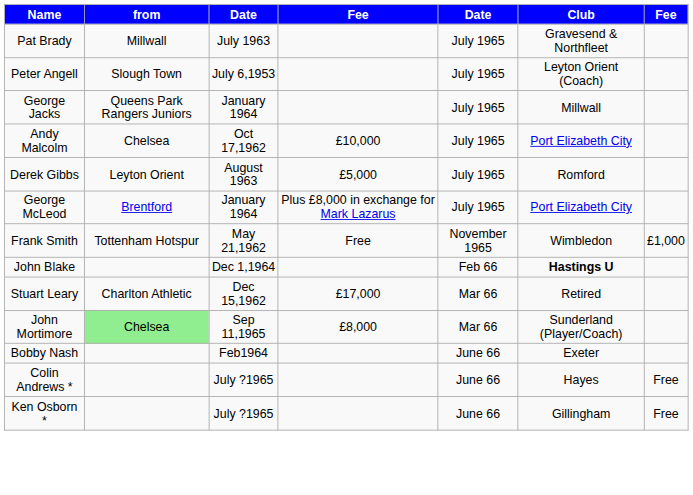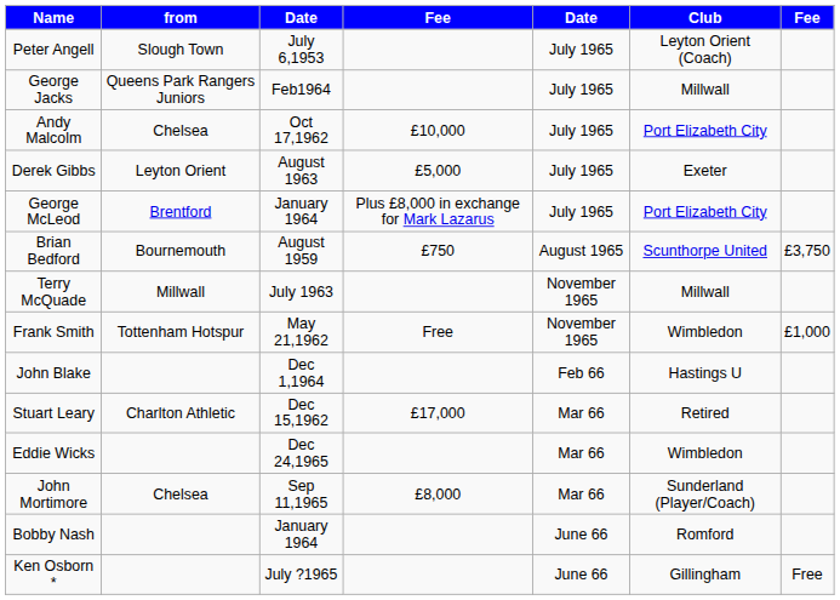 <table class="wikitable" style="text-align:center; font-size:90%; width:90%;">
 <tr>
 <th style="background:#0000FF; color:#FFFFFF; text-align:center;"><strong>Name</strong></th>
 <th style="background:#0000FF; color:#FFFFFF; text-align:center;">from</th>
 <th style="background:#0000FF; color:#FFFFFF; text-align:center;">Date</th>
 <th style="background:#0000FF; color:#FFFFFF; text-align:center;">Fee</th>
 <th style="background:#0000FF; color:#FFFFFF; text-align:center;"><strong>Date</strong></th>
 <th style="background:#0000FF; color:#FFFFFF; text-align:center;">Club</th>
 <th style="background:#0000FF; color:#FFFFFF; text-align:center;"><strong>Fee</strong></th>
-</tr>
-<tr>
-<td>Pat Brady</td>
-<td>Millwall</td>
-<td>July 1963</td>
-<td></td>
-<td>July 1965</td>
-<td>Gravesend & Northfleet</td>
-<td></td>
 </tr>
 <tr>
 <td>Peter Angell</td>
 <td>Slough Town</td>
 <td>July 6,1953</td>
 <td></td>
 <td>July 1965</td>
 <td>Leyton Orient (Coach)</td>
 <td></td>
 </tr>
 <tr>
 <td>George Jacks</td>
 <td>Queens Park Rangers Juniors</td>
-<td>January 1964</td>
+<td>Feb1964</td>
 <td></td>
 <td>July 1965</td>
 <td>Millwall</td>
 <td></td>
 </tr>
 <tr>
 <td>Andy Malcolm</td>
 <td>Chelsea</td>
 <td>Oct 17,1962</td>
 <td>£10,000</td>
 <td>July 1965</td>
 <td><a href='#'>Port Elizabeth City</a></td>
 <td></td>
 </tr>
 <tr>
 <td>Derek Gibbs</td>
 <td>Leyton Orient</td>
 <td>August 1963</td>
 <td>£5,000</td>
 <td>July 1965</td>
-<td>Romford</td>
+<td>Exeter</td>
 <td></td>
 </tr>
 <tr>
 <td>George McLeod</td>
 <td><a href='#'>Brentford</a></td>
 <td>January 1964</td>
 <td>Plus £8,000 in exchange for <a href='#'>Mark Lazarus</a></td>
 <td>July 1965</td>
 <td><a href='#'>Port Elizabeth City</a></td>
+<td></td>
+</tr>
+<tr>
+<td>Brian Bedford</td>
+<td>Bournemouth</td>
+<td>August 1959</td>
+<td>£750</td>
+<td>August 1965</td>
+<td><a href='#'>Scunthorpe United</a></td>
+<td>£3,750</td>
+</tr>
+<tr>
+<td>Terry McQuade</td>
+<td>Millwall</td>
+<td>July 1963</td>
+<td></td>
+<td>November 1965</td>
+<td>Millwall</td>
 <td></td>
 </tr>
 <tr>
 <td>Frank Smith</td>
 <td>Tottenham Hotspur</td>
 <td>May 21,1962</td>
 <td>Free</td>
 <td>November 1965</td>
 <td>Wimbledon</td>
 <td>£1,000</td>
 </tr>
 <tr>
 <td>John Blake</td>
 <td></td>
 <td>Dec 1,1964</td>
 <td></td>
 <td>Feb 66</td>
-<td><strong>Hastings U</strong></td>
+<td>Hastings U</td>
 <td></td>
 </tr>
 <tr>
 <td>Stuart Leary</td>
 <td>Charlton Athletic</td>
 <td>Dec 15,1962</td>
 <td>£17,000</td>
 <td>Mar 66</td>
 <td>Retired</td>
 <td></td>
 </tr>
 <tr>
+<td>Eddie Wicks</td>
+<td></td>
+<td>Dec 24,1965</td>
+<td></td>
+<td>Mar 66</td>
+<td>Wimbledon</td>
+<td></td>
+</tr>
+<tr>
 <td>John Mortimore</td>
-<td style="background: lightgreen;">Chelsea</td>
+<td>Chelsea</td>
 <td>Sep 11,1965</td>
 <td>£8,000</td>
 <td>Mar 66</td>
 <td>Sunderland (Player/Coach)</td>
 <td></td>
 </tr>
 <tr>
 <td>Bobby Nash</td>
 <td></td>
-<td>Feb1964</td>
+<td>January 1964</td>
 <td></td>
 <td>June 66</td>
-<td>Exeter</td>
+<td>Romford</td>
 <td></td>
-</tr>
-<tr>
-<td>Colin Andrews *</td>
-<td></td>
-<td>July ?1965</td>
-<td></td>
-<td>June 66</td>
-<td>Hayes</td>
-<td>Free</td>
 </tr>
 <tr>
 <td>Ken Osborn *</td>
 <td></td>
 <td>July ?1965</td>
 <td></td>
 <td>June 66</td>
 <td>Gillingham</td>
 <td>Free</td>
 </tr>
 </table>
